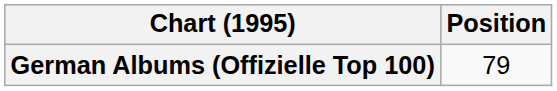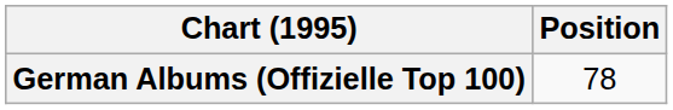 <table class="wikitable plainrowheaders" style="text-align:center">
 <tr>
 <th scope="col">Chart (1995)</th>
 <th scope="col">Position</th>
 </tr>
 <tr>
 <th scope="row">German Albums (Offizielle Top 100)</th>
-<td>79</td>
+<td>78</td>
 </tr>
 </table>
